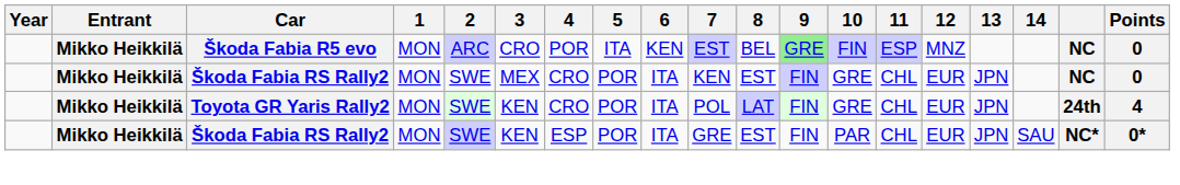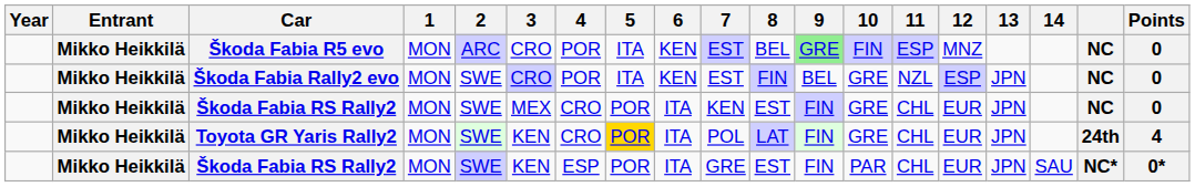 <table class="wikitable" style="text-align:center; font-size:90%">
 <tr>
 <th>Year</th>
 <th>Entrant</th>
 <th>Car</th>
 <th>1</th>
 <th>2</th>
 <th>3</th>
 <th>4</th>
 <th>5</th>
 <th>6</th>
 <th>7</th>
 <th>8</th>
 <th>9</th>
 <th>10</th>
 <th>11</th>
 <th>12</th>
 <th>13</th>
 <th>14</th>
 <th></th>
 <th>Points</th>
 </tr>
 <tr>
 <td></td>
 <th>Mikko Heikkilä</th>
 <th><a href='#'>Škoda Fabia R5 evo</a></th>
 <td><a href='#'>MON</a></td>
 <td style="background:#CFCFFF;"><a href='#'>ARC</a><br></td>
 <td><a href='#'>CRO</a></td>
 <td><a href='#'>POR</a></td>
 <td><a href='#'>ITA</a></td>
 <td><a href='#'>KEN</a></td>
 <td style="background:#CFCFFF;"><a href='#'>EST</a><br></td>
 <td><a href='#'>BEL</a></td>
 <td style="background: lightgreen;"><a href='#'>GRE</a></td>
 <td style="background:#CFCFFF;"><a href='#'>FIN</a><br></td>
 <td style="background:#CFCFFF;"><a href='#'>ESP</a><br></td>
 <td><a href='#'>MNZ</a></td>
 <td></td>
 <td></td>
 <th>NC</th>
 <th>0</th>
 </tr>
 <tr>
 <td></td>
 <th>Mikko Heikkilä</th>
+<th><a href='#'>Škoda Fabia Rally2 evo</a></th>
+<td><a href='#'>MON</a></td>
+<td><a href='#'>SWE</a></td>
+<td style="background:#CFCFFF;"><a href='#'>CRO</a><br></td>
+<td><a href='#'>POR</a></td>
+<td><a href='#'>ITA</a></td>
+<td><a href='#'>KEN</a></td>
+<td><a href='#'>EST</a></td>
+<td style="background:#CFCFFF;"><a href='#'>FIN</a><br></td>
+<td><a href='#'>BEL</a></td>
+<td><a href='#'>GRE</a></td>
+<td><a href='#'>NZL</a></td>
+<td style="background:#CFCFFF;"><a href='#'>ESP</a><br></td>
+<td><a href='#'>JPN</a></td>
+<td></td>
+<th>NC</th>
+<th>0</th>
+</tr>
+<tr>
+<td></td>
+<th>Mikko Heikkilä</th>
 <th><a href='#'>Škoda Fabia RS Rally2</a></th>
 <td><a href='#'>MON</a></td>
 <td><a href='#'>SWE</a></td>
 <td><a href='#'>MEX</a></td>
 <td><a href='#'>CRO</a></td>
 <td><a href='#'>POR</a></td>
 <td><a href='#'>ITA</a></td>
 <td><a href='#'>KEN</a></td>
 <td><a href='#'>EST</a></td>
 <td style="background:#CFCFFF;"><a href='#'>FIN</a><br></td>
 <td><a href='#'>GRE</a></td>
 <td><a href='#'>CHL</a></td>
 <td><a href='#'>EUR</a></td>
 <td><a href='#'>JPN</a></td>
 <td></td>
 <th>NC</th>
 <th>0</th>
 </tr>
 <tr>
 <td></td>
 <th>Mikko Heikkilä</th>
 <th><a href='#'>Toyota GR Yaris Rally2</a></th>
 <td><a href='#'>MON</a></td>
 <td style="background:#DFFFDF;"><a href='#'>SWE</a><br></td>
 <td><a href='#'>KEN</a></td>
 <td><a href='#'>CRO</a></td>
-<td><a href='#'>POR</a></td>
+<td style="background: gold;"><a href='#'>POR</a></td>
 <td><a href='#'>ITA</a></td>
 <td><a href='#'>POL</a></td>
 <td style="background:#CFCFFF;"><a href='#'>LAT</a><br></td>
 <td style="background:#DFFFDF;"><a href='#'>FIN</a><br></td>
 <td><a href='#'>GRE</a></td>
 <td><a href='#'>CHL</a></td>
 <td><a href='#'>EUR</a></td>
 <td><a href='#'>JPN</a></td>
 <td></td>
 <th>24th</th>
 <th>4</th>
 </tr>
 <tr>
 <td></td>
 <th>Mikko Heikkilä</th>
 <th><a href='#'>Škoda Fabia RS Rally2</a></th>
 <td><a href='#'>MON</a></td>
 <td style="background:#CFCFFF;"><a href='#'>SWE</a><br></td>
 <td><a href='#'>KEN</a></td>
 <td><a href='#'>ESP</a></td>
 <td><a href='#'>POR</a></td>
 <td><a href='#'>ITA</a></td>
 <td><a href='#'>GRE</a></td>
 <td><a href='#'>EST</a></td>
 <td><a href='#'>FIN</a></td>
 <td><a href='#'>PAR</a></td>
 <td><a href='#'>CHL</a></td>
 <td><a href='#'>EUR</a></td>
 <td><a href='#'>JPN</a></td>
 <td><a href='#'>SAU</a></td>
 <th>NC*</th>
 <th>0*</th>
 </tr>
 </table>
